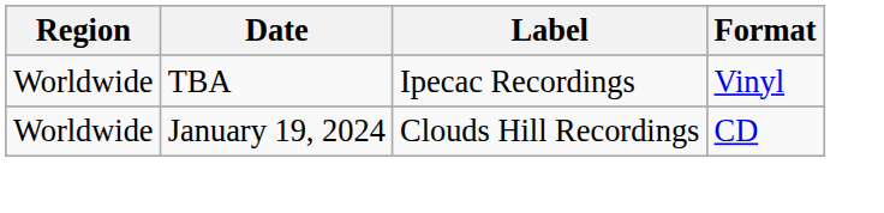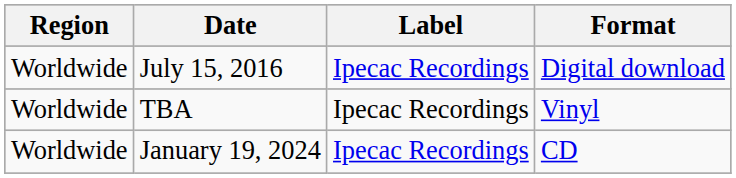 <table class="wikitable">
 <tr>
 <th>Region</th>
 <th>Date</th>
 <th>Label</th>
 <th>Format</th>
+</tr>
+<tr>
+<td>Worldwide</td>
+<td>July 15, 2016</td>
+<td><a href='#'>Ipecac Recordings</a></td>
+<td><a href='#'>Digital download</a></td>
 </tr>
 <tr>
 <td>Worldwide</td>
 <td>TBA</td>
 <td>Ipecac Recordings</td>
 <td><a href='#'>Vinyl</a></td>
 </tr>
 <tr>
 <td>Worldwide</td>
 <td>January 19, 2024</td>
-<td>Clouds Hill Recordings</td>
+<td><a href='#'>Ipecac Recordings</a></td>
 <td><a href='#'>CD</a></td>
 </tr>
 </table>
